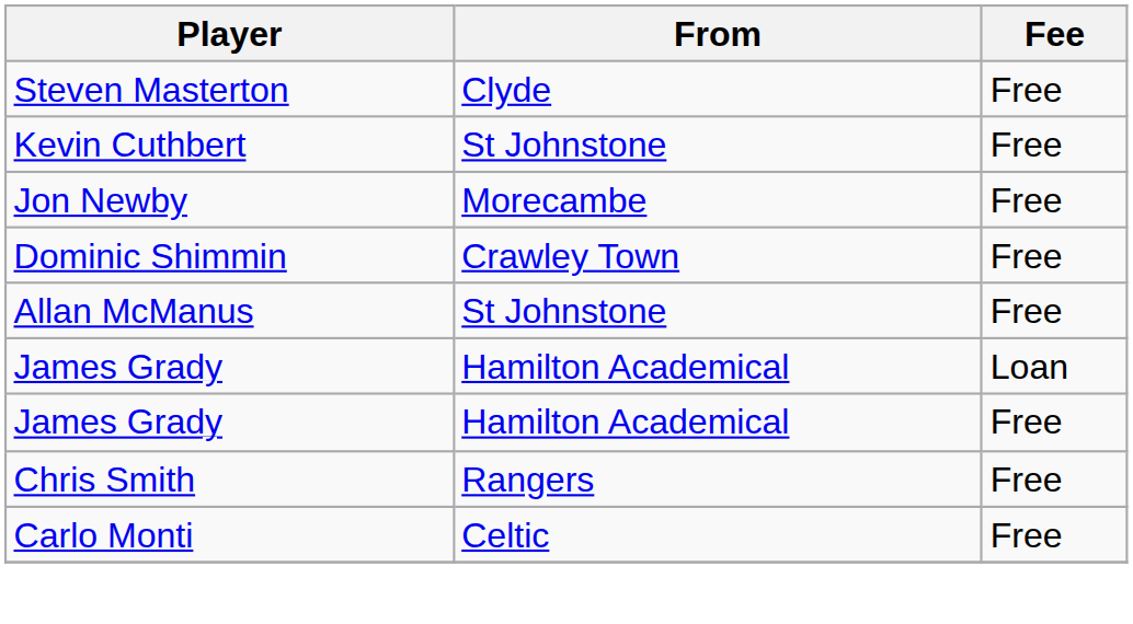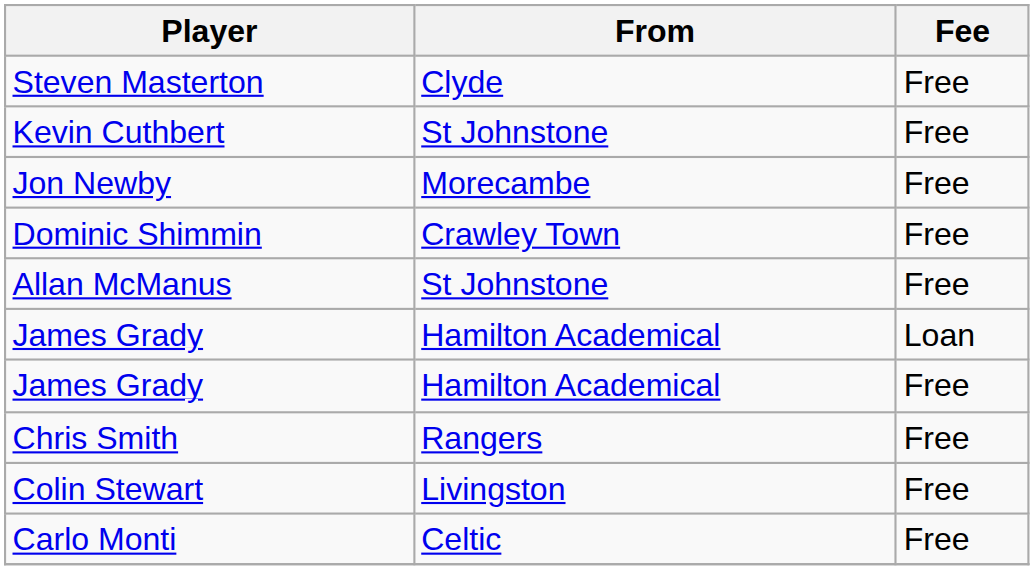 <table class="wikitable" style="text-align:center; font-size:95%;width:55%; text-align:left">
 <tr>
 <th><strong>Player</strong></th>
 <th><strong>From</strong></th>
 <th><strong>Fee</strong></th>
 </tr>
 <tr --->
 <td> <a href='#'>Steven Masterton</a></td>
 <td><a href='#'>Clyde</a></td>
 <td>Free</td>
 </tr>
 <tr --->
 <td> <a href='#'>Kevin Cuthbert</a></td>
 <td><a href='#'>St Johnstone</a></td>
 <td>Free</td>
 </tr>
 <tr --->
 <td> <a href='#'>Jon Newby</a></td>
 <td><a href='#'>Morecambe</a></td>
 <td>Free</td>
 </tr>
 <tr --->
 <td> <a href='#'>Dominic Shimmin</a></td>
 <td><a href='#'>Crawley Town</a></td>
 <td>Free</td>
 </tr>
 <tr --->
 <td> <a href='#'>Allan McManus</a></td>
 <td><a href='#'>St Johnstone</a></td>
 <td>Free</td>
 </tr>
 <tr --->
 <td> <a href='#'>James Grady</a></td>
 <td><a href='#'>Hamilton Academical</a></td>
 <td>Loan</td>
 </tr>
 <tr --->
 <td> <a href='#'>James Grady</a></td>
 <td><a href='#'>Hamilton Academical</a></td>
 <td>Free</td>
 </tr>
 <tr --->
 <td> <a href='#'>Chris Smith</a></td>
 <td><a href='#'>Rangers</a></td>
 <td>Free</td>
 </tr>
 <tr --->
+<td> <a href='#'>Colin Stewart</a></td>
+<td><a href='#'>Livingston</a></td>
+<td>Free</td>
+</tr>
+<tr --->
 <td> <a href='#'>Carlo Monti</a></td>
 <td><a href='#'>Celtic</a></td>
 <td>Free</td>
 </tr>
 <tr --->
 </tr>
 </table>
